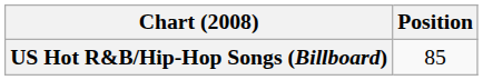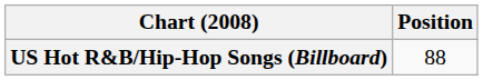 <table class="wikitable plainrowheaders" style="text-align:center">
 <tr>
 <th scope="col">Chart (2008)</th>
 <th scope="col">Position</th>
 </tr>
 <tr>
 <th scope="row">US Hot R&B/Hip-Hop Songs (<em>Billboard</em>)</th>
-<td>85</td>
+<td>88</td>
 </tr>
 </table>
